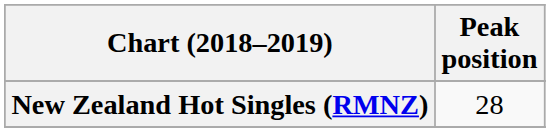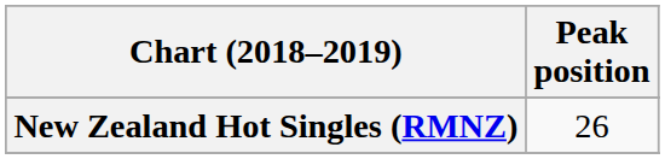 <table class="wikitable sortable plainrowheaders" style="text-align:center;">
 <tr>
 <th scope="col">Chart (2018–2019)</th>
 <th scope="col">Peak<br>position</th>
 </tr>
 <tr>
 </tr>
 <tr>
 <th scope="row">New Zealand Hot Singles (<a href='#'>RMNZ</a>)</th>
-<td>28</td>
+<td>26</td>
 </tr>
 <tr>
 </tr>
 <tr>
 </tr>
 <tr>
 </tr>
 </table>
